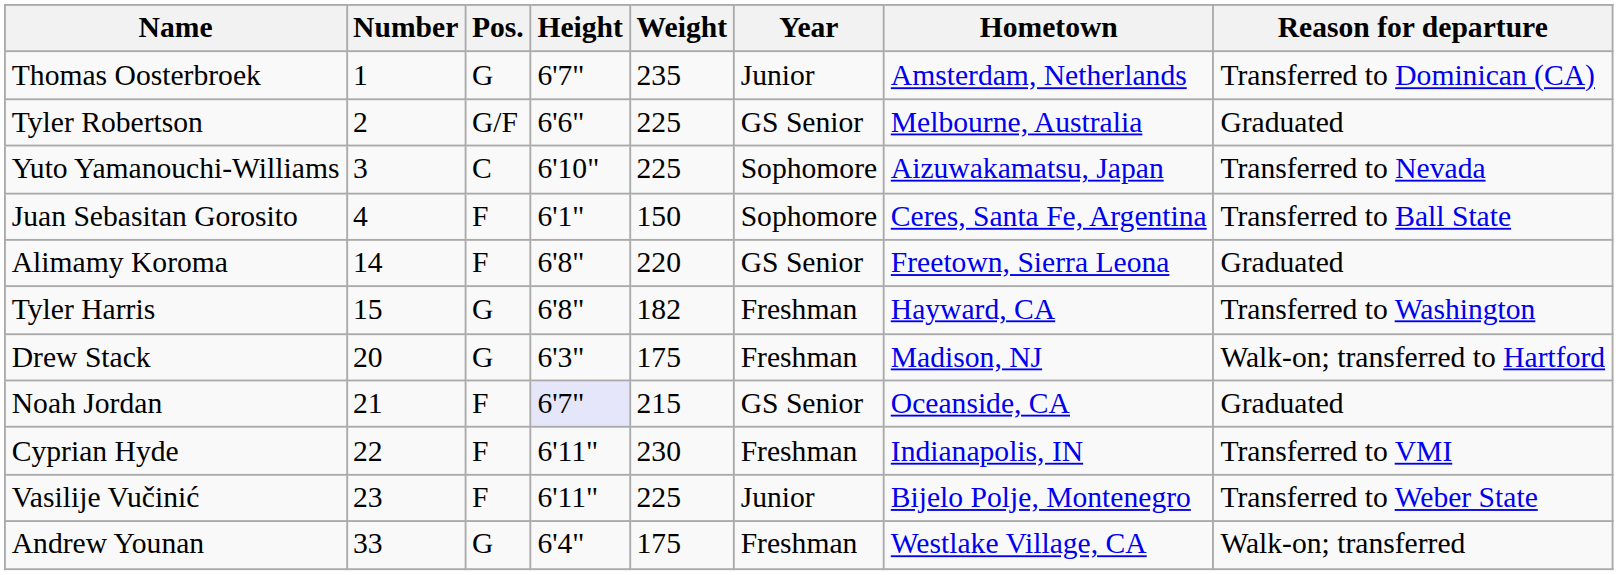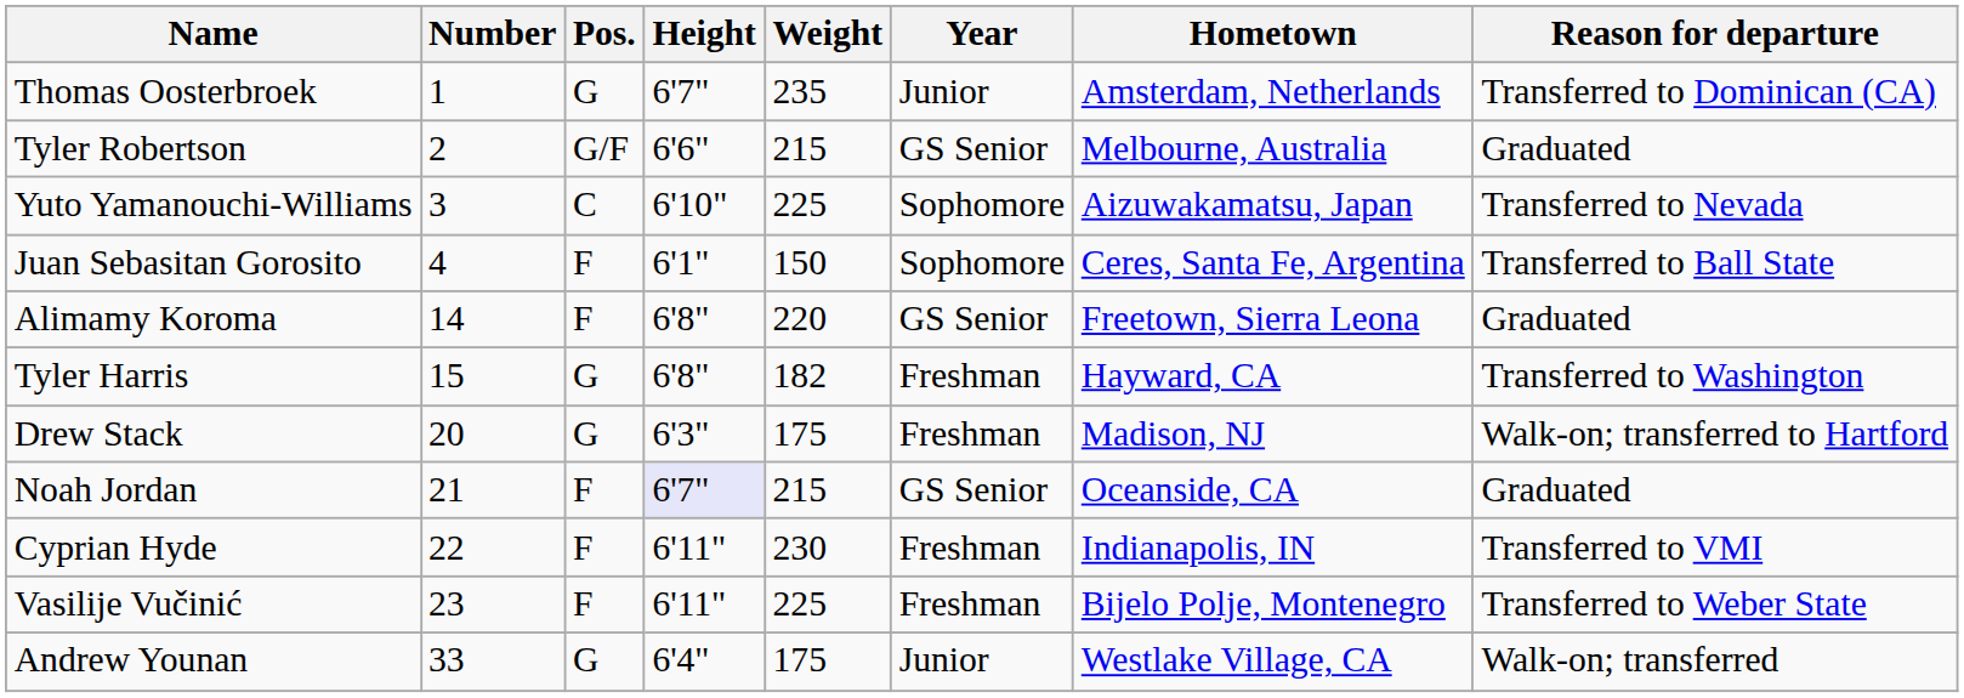 <table class="wikitable sortable" border="1">
 <tr>
 <th>Name</th>
 <th>Number</th>
 <th>Pos.</th>
 <th>Height</th>
 <th>Weight</th>
 <th>Year</th>
 <th>Hometown</th>
 <th class="unsortable">Reason for departure</th>
 </tr>
 <tr>
 <td>Thomas Oosterbroek</td>
 <td>1</td>
 <td>G</td>
 <td>6'7"</td>
 <td>235</td>
 <td>Junior</td>
 <td><a href='#'>Amsterdam, Netherlands</a></td>
 <td>Transferred to <a href='#'>Dominican (CA)</a></td>
 </tr>
 <tr>
 <td>Tyler Robertson</td>
 <td>2</td>
 <td>G/F</td>
 <td>6'6"</td>
-<td>225</td>
+<td>215</td>
 <td>GS Senior</td>
 <td><a href='#'>Melbourne, Australia</a></td>
 <td>Graduated</td>
 </tr>
 <tr>
 <td>Yuto Yamanouchi-Williams</td>
 <td>3</td>
 <td>C</td>
 <td>6'10"</td>
 <td>225</td>
 <td>Sophomore</td>
 <td><a href='#'>Aizuwakamatsu, Japan</a></td>
 <td>Transferred to <a href='#'>Nevada</a></td>
 </tr>
 <tr>
 <td>Juan Sebasitan Gorosito</td>
 <td>4</td>
 <td>F</td>
 <td>6'1"</td>
 <td>150</td>
 <td>Sophomore</td>
 <td><a href='#'>Ceres, Santa Fe, Argentina</a></td>
 <td>Transferred to <a href='#'>Ball State</a></td>
 </tr>
 <tr>
 <td>Alimamy Koroma</td>
 <td>14</td>
 <td>F</td>
 <td>6'8"</td>
 <td>220</td>
 <td>GS Senior</td>
 <td><a href='#'>Freetown, Sierra Leona</a></td>
 <td>Graduated</td>
 </tr>
 <tr>
 <td>Tyler Harris</td>
 <td>15</td>
 <td>G</td>
 <td>6'8"</td>
 <td>182</td>
 <td>Freshman</td>
 <td><a href='#'>Hayward, CA</a></td>
 <td>Transferred to <a href='#'>Washington</a></td>
 </tr>
 <tr>
 <td>Drew Stack</td>
 <td>20</td>
 <td>G</td>
 <td>6'3"</td>
 <td>175</td>
 <td> Freshman</td>
 <td><a href='#'>Madison, NJ</a></td>
 <td>Walk-on; transferred to <a href='#'>Hartford</a></td>
 </tr>
 <tr>
 <td>Noah Jordan</td>
 <td>21</td>
 <td>F</td>
 <td style="background: lavender;">6'7"</td>
 <td>215</td>
 <td>GS Senior</td>
 <td><a href='#'>Oceanside, CA</a></td>
 <td>Graduated</td>
 </tr>
 <tr>
 <td>Cyprian Hyde</td>
 <td>22</td>
 <td>F</td>
 <td>6'11"</td>
 <td>230</td>
 <td>Freshman</td>
 <td><a href='#'>Indianapolis, IN</a></td>
 <td>Transferred to <a href='#'>VMI</a></td>
 </tr>
 <tr>
 <td>Vasilije Vučinić</td>
 <td>23</td>
 <td>F</td>
 <td>6'11"</td>
 <td>225</td>
-<td>Junior</td>
+<td> Freshman</td>
 <td><a href='#'>Bijelo Polje, Montenegro</a></td>
 <td>Transferred to <a href='#'>Weber State</a></td>
 </tr>
 <tr>
 <td>Andrew Younan</td>
 <td>33</td>
 <td>G</td>
 <td>6'4"</td>
 <td>175</td>
-<td> Freshman</td>
+<td>Junior</td>
 <td><a href='#'>Westlake Village, CA</a></td>
 <td>Walk-on; transferred</td>
 </tr>
 </table>
